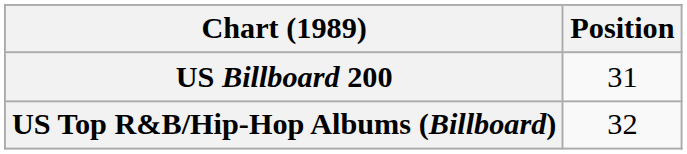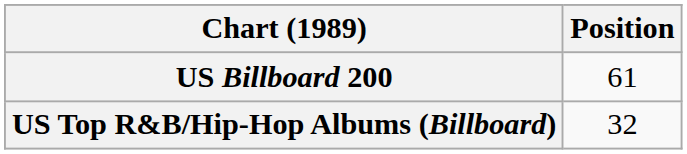 <table class="wikitable sortable plainrowheaders">
 <tr>
 <th scope="col">Chart (1989)</th>
 <th scope="col">Position</th>
 </tr>
 <tr>
 <th scope="row">US <em>Billboard</em> 200</th>
-<td style="text-align:center;">31</td>
+<td style="text-align:center;">61</td>
 </tr>
 <tr>
 <th scope="row">US Top R&B/Hip-Hop Albums (<em>Billboard</em>)</th>
 <td style="text-align:center;">32</td>
 </tr>
 </table>
